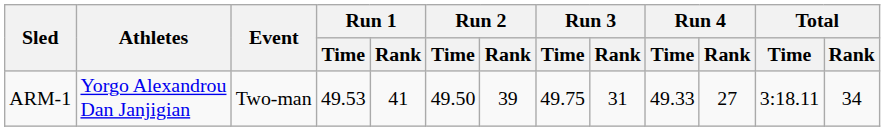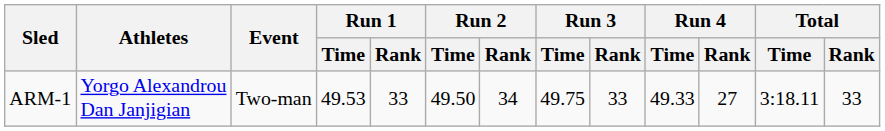 <table class="wikitable" border="1" style="font-size:90%">
 <tr>
 <th rowspan="2">Sled</th>
 <th rowspan="2">Athletes</th>
 <th rowspan="2">Event</th>
 <th colspan="2">Run 1</th>
 <th colspan="2">Run 2</th>
 <th colspan="2">Run 3</th>
 <th colspan="2">Run 4</th>
 <th colspan="2">Total</th>
 </tr>
 <tr>
 <th>Time</th>
 <th>Rank</th>
 <th>Time</th>
 <th>Rank</th>
 <th>Time</th>
 <th>Rank</th>
 <th>Time</th>
 <th>Rank</th>
 <th>Time</th>
 <th>Rank</th>
 </tr>
 <tr>
 <td align="center">ARM-1</td>
 <td><a href='#'>Yorgo Alexandrou</a><br><a href='#'>Dan Janjigian</a></td>
 <td>Two-man</td>
 <td align="center">49.53</td>
-<td align="center">41</td>
+<td align="center">33</td>
 <td align="center">49.50</td>
-<td align="center">39</td>
+<td align="center">34</td>
 <td align="center">49.75</td>
-<td align="center">31</td>
+<td align="center">33</td>
 <td align="center">49.33</td>
 <td align="center">27</td>
 <td align="center">3:18.11</td>
-<td align="center">34</td>
+<td align="center">33</td>
 </tr>
 </table>
